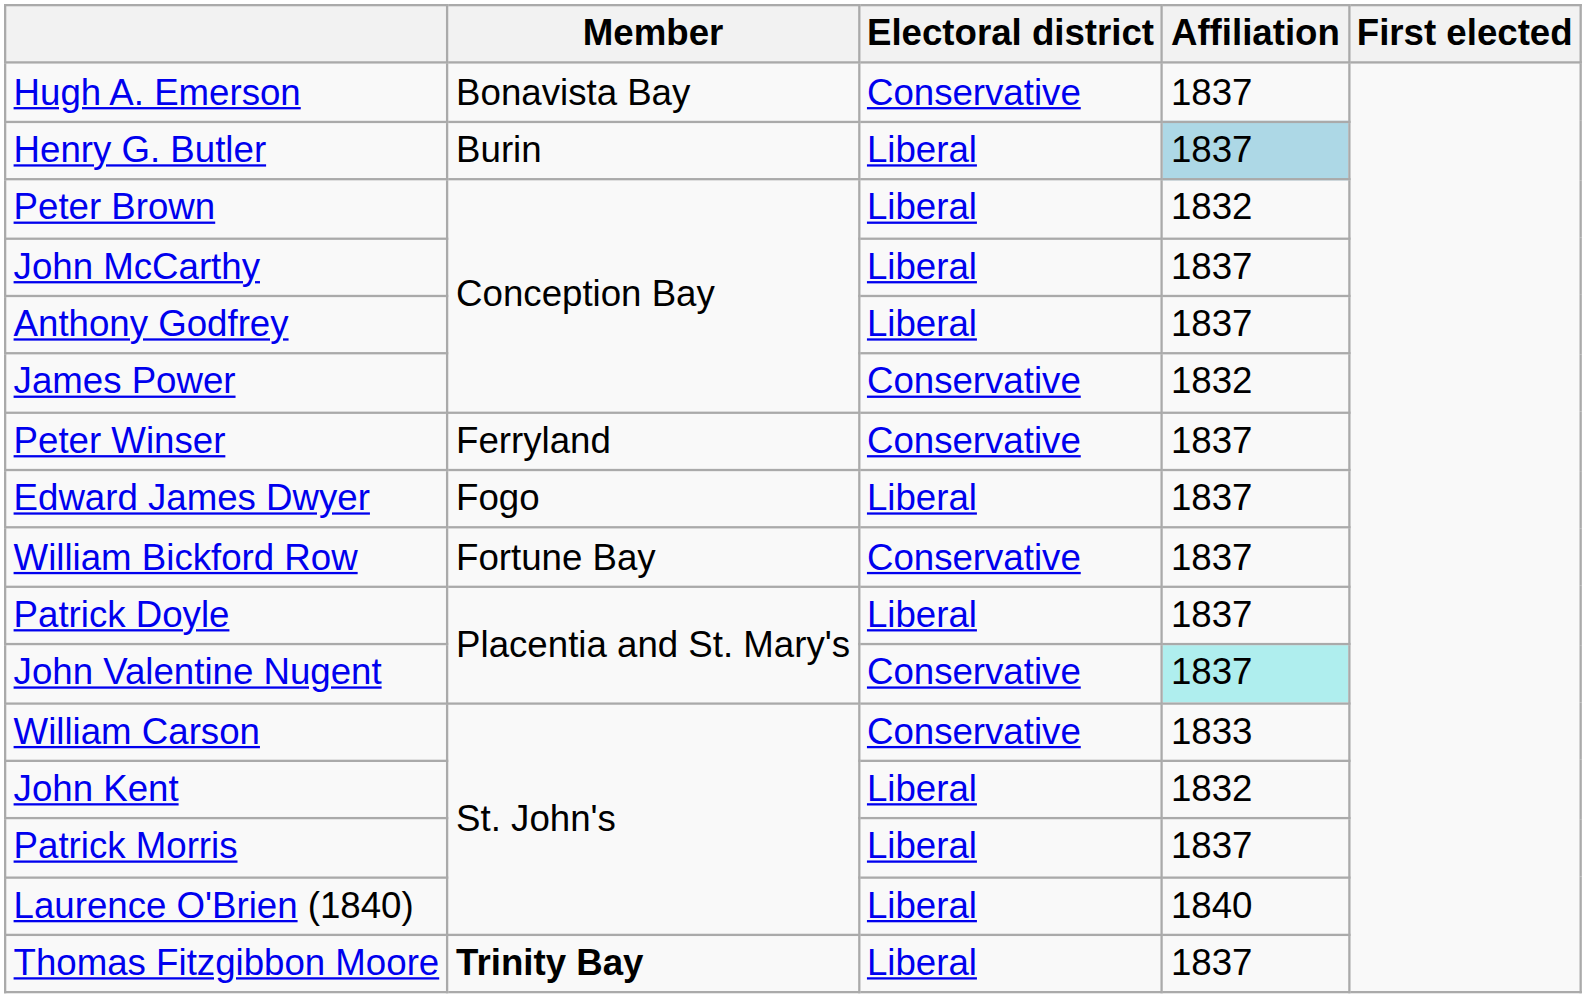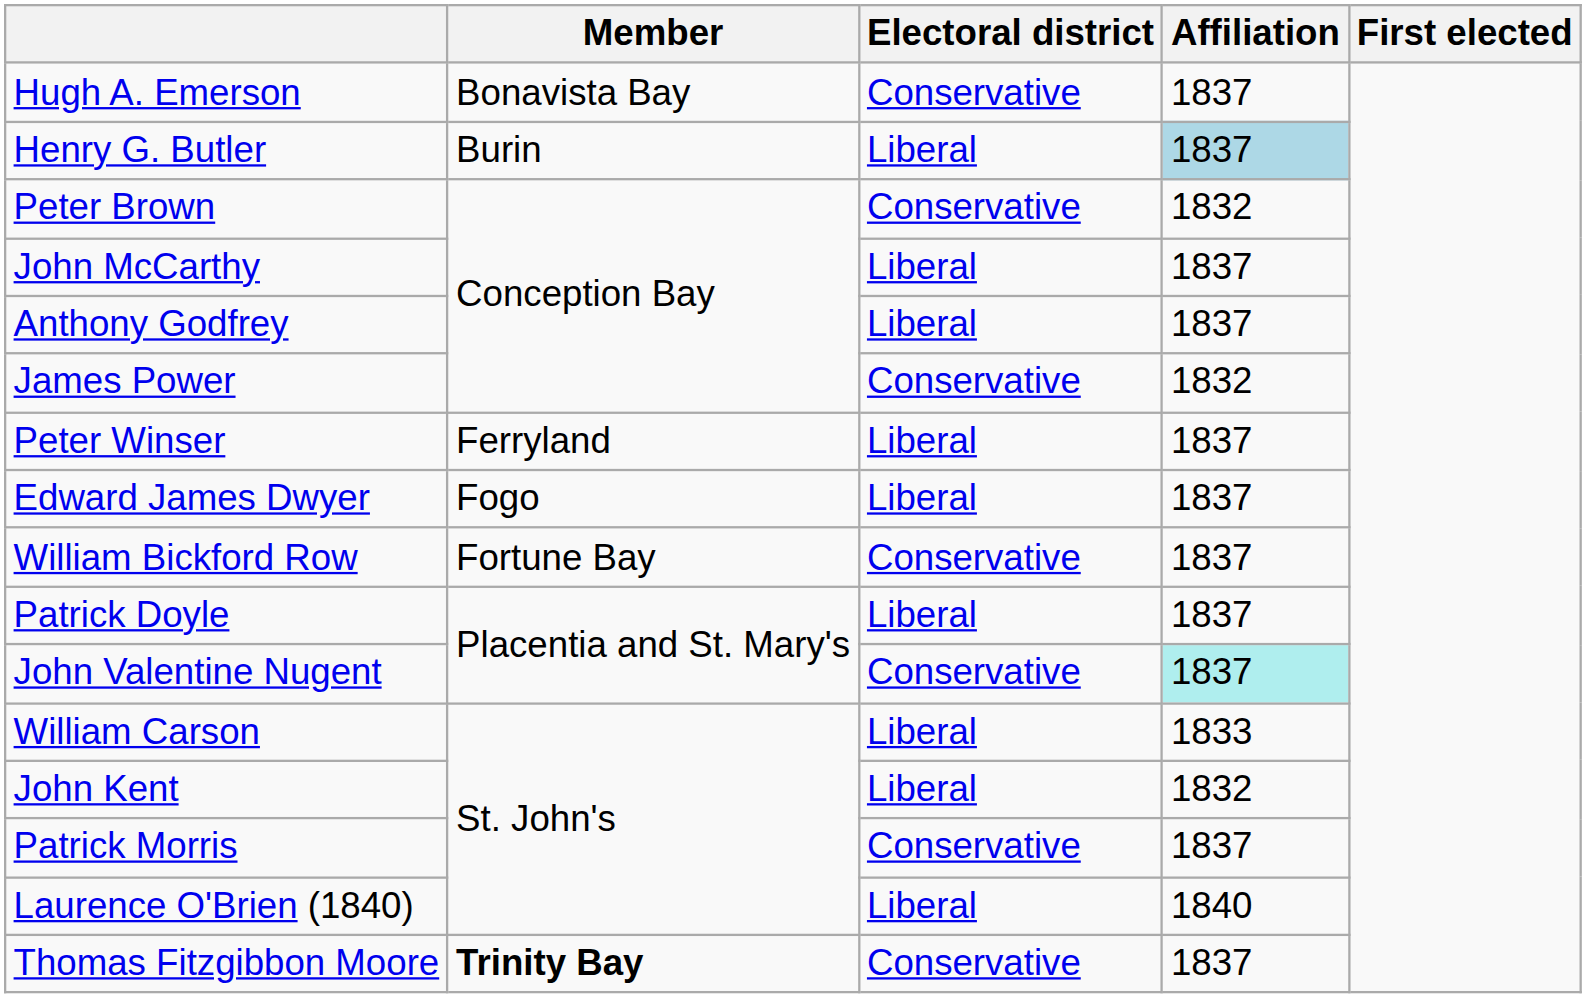 <table class="wikitable sortable">
 <tr>
 <th></th>
 <th>Member</th>
 <th>Electoral district</th>
 <th>Affiliation</th>
 <th>First elected</th>
 </tr>
 <tr>
 <td><a href='#'>Hugh A. Emerson</a></td>
 <td>Bonavista Bay</td>
 <td><a href='#'>Conservative</a></td>
 <td>1837</td>
 </tr>
 <tr>
 <td><a href='#'>Henry G. Butler</a></td>
 <td>Burin</td>
 <td><a href='#'>Liberal</a></td>
 <td style="background: lightblue;">1837</td>
 </tr>
 <tr>
 <td><a href='#'>Peter Brown</a></td>
 <td rowspan=4>Conception Bay</td>
-<td><a href='#'>Liberal</a></td>
+<td><a href='#'>Conservative</a></td>
 <td>1832</td>
 </tr>
 <tr>
 <td><a href='#'>John McCarthy</a></td>
 <td><a href='#'>Liberal</a></td>
 <td>1837</td>
 </tr>
 <tr>
 <td><a href='#'>Anthony Godfrey</a></td>
 <td><a href='#'>Liberal</a></td>
 <td>1837</td>
 </tr>
 <tr>
 <td><a href='#'>James Power</a></td>
 <td><a href='#'>Conservative</a></td>
 <td>1832</td>
 </tr>
 <tr>
 <td><a href='#'>Peter Winser</a></td>
 <td>Ferryland</td>
-<td><a href='#'>Conservative</a></td>
+<td><a href='#'>Liberal</a></td>
 <td>1837</td>
 </tr>
 <tr>
 <td><a href='#'>Edward James Dwyer</a></td>
 <td>Fogo</td>
 <td><a href='#'>Liberal</a></td>
 <td>1837</td>
 </tr>
 <tr>
 <td><a href='#'>William Bickford Row</a></td>
 <td>Fortune Bay</td>
 <td><a href='#'>Conservative</a></td>
 <td>1837</td>
 </tr>
 <tr>
 <td><a href='#'>Patrick Doyle</a></td>
 <td rowspan=2>Placentia and St. Mary's</td>
 <td><a href='#'>Liberal</a></td>
 <td>1837</td>
 </tr>
 <tr>
 <td><a href='#'>John Valentine Nugent</a></td>
 <td><a href='#'>Conservative</a></td>
 <td style="background: paleturquoise;">1837</td>
 </tr>
 <tr>
 <td><a href='#'>William Carson</a></td>
 <td rowspan=4>St. John's</td>
-<td><a href='#'>Conservative</a></td>
+<td><a href='#'>Liberal</a></td>
 <td>1833</td>
 </tr>
 <tr>
 <td><a href='#'>John Kent</a></td>
 <td><a href='#'>Liberal</a></td>
 <td>1832</td>
 </tr>
 <tr>
 <td><a href='#'>Patrick Morris</a></td>
-<td><a href='#'>Liberal</a></td>
+<td><a href='#'>Conservative</a></td>
 <td>1837</td>
 </tr>
 <tr>
 <td><a href='#'>Laurence O'Brien</a> (1840)</td>
 <td><a href='#'>Liberal</a></td>
 <td>1840</td>
 </tr>
 <tr>
 <td><a href='#'>Thomas Fitzgibbon Moore</a></td>
 <td><strong>Trinity Bay</strong></td>
-<td><a href='#'>Liberal</a></td>
+<td><a href='#'>Conservative</a></td>
 <td>1837</td>
 </tr>
 </table>
